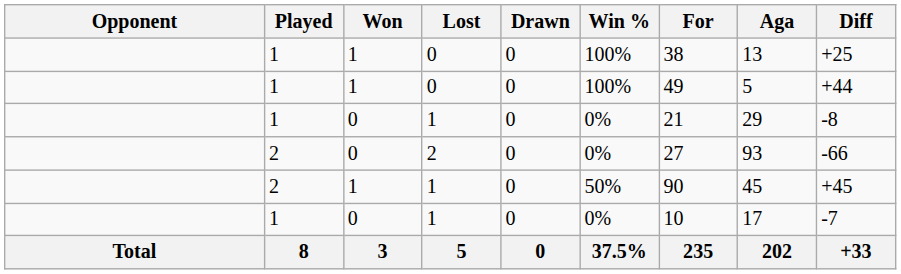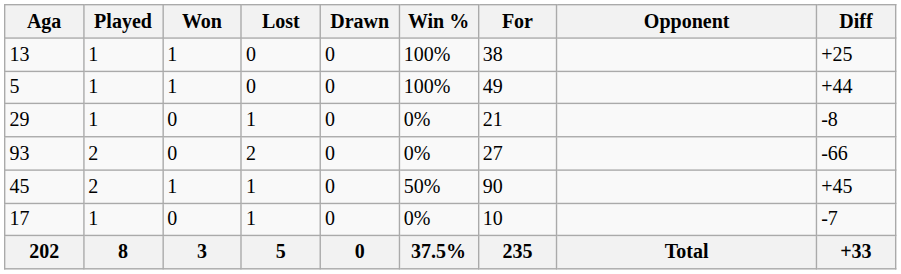 <table class="wikitable sortable" style="font-size:90%">
 <tr>
-<th style="width:180px;">Opponent</th>
+<th style="width:50px;">Aga</th>
 <th style="width:50px;">Played</th>
 <th style="width:50px;">Won</th>
 <th style="width:50px;">Lost</th>
 <th style="width:50px;">Drawn</th>
 <th style="width:50px;">Win %</th>
 <th style="width:50px;">For</th>
-<th style="width:50px;">Aga</th>
+<th style="width:180px;">Opponent</th>
 <th style="width:50px;">Diff</th>
 </tr>
 <tr>
-<td></td>
+<td>13</td>
 <td>1</td>
 <td>1</td>
 <td>0</td>
 <td>0</td>
 <td>100%</td>
 <td>38</td>
-<td>13</td>
+<td></td>
 <td>+25</td>
 </tr>
 <tr>
-<td></td>
+<td>5</td>
 <td>1</td>
 <td>1</td>
 <td>0</td>
 <td>0</td>
 <td>100%</td>
 <td>49</td>
-<td>5</td>
+<td></td>
 <td>+44</td>
 </tr>
 <tr>
-<td></td>
+<td>29</td>
 <td>1</td>
 <td>0</td>
 <td>1</td>
 <td>0</td>
 <td>0%</td>
 <td>21</td>
-<td>29</td>
+<td></td>
 <td>-8</td>
 </tr>
 <tr>
-<td></td>
+<td>93</td>
 <td>2</td>
 <td>0</td>
 <td>2</td>
 <td>0</td>
 <td>0%</td>
 <td>27</td>
-<td>93</td>
+<td></td>
 <td>-66</td>
 </tr>
 <tr>
-<td></td>
+<td>45</td>
 <td>2</td>
 <td>1</td>
 <td>1</td>
 <td>0</td>
 <td>50%</td>
 <td>90</td>
-<td>45</td>
+<td></td>
 <td>+45</td>
 </tr>
 <tr>
-<td></td>
+<td>17</td>
 <td>1</td>
 <td>0</td>
 <td>1</td>
 <td>0</td>
 <td>0%</td>
 <td>10</td>
-<td>17</td>
+<td></td>
 <td>-7</td>
 </tr>
 <tr class="sortbottom">
-<th>Total</th>
+<th>202</th>
 <th>8</th>
 <th>3</th>
 <th>5</th>
 <th>0</th>
 <th>37.5%</th>
 <th>235</th>
-<th>202</th>
+<th>Total</th>
 <th>+33</th>
 </tr>
 </table>
